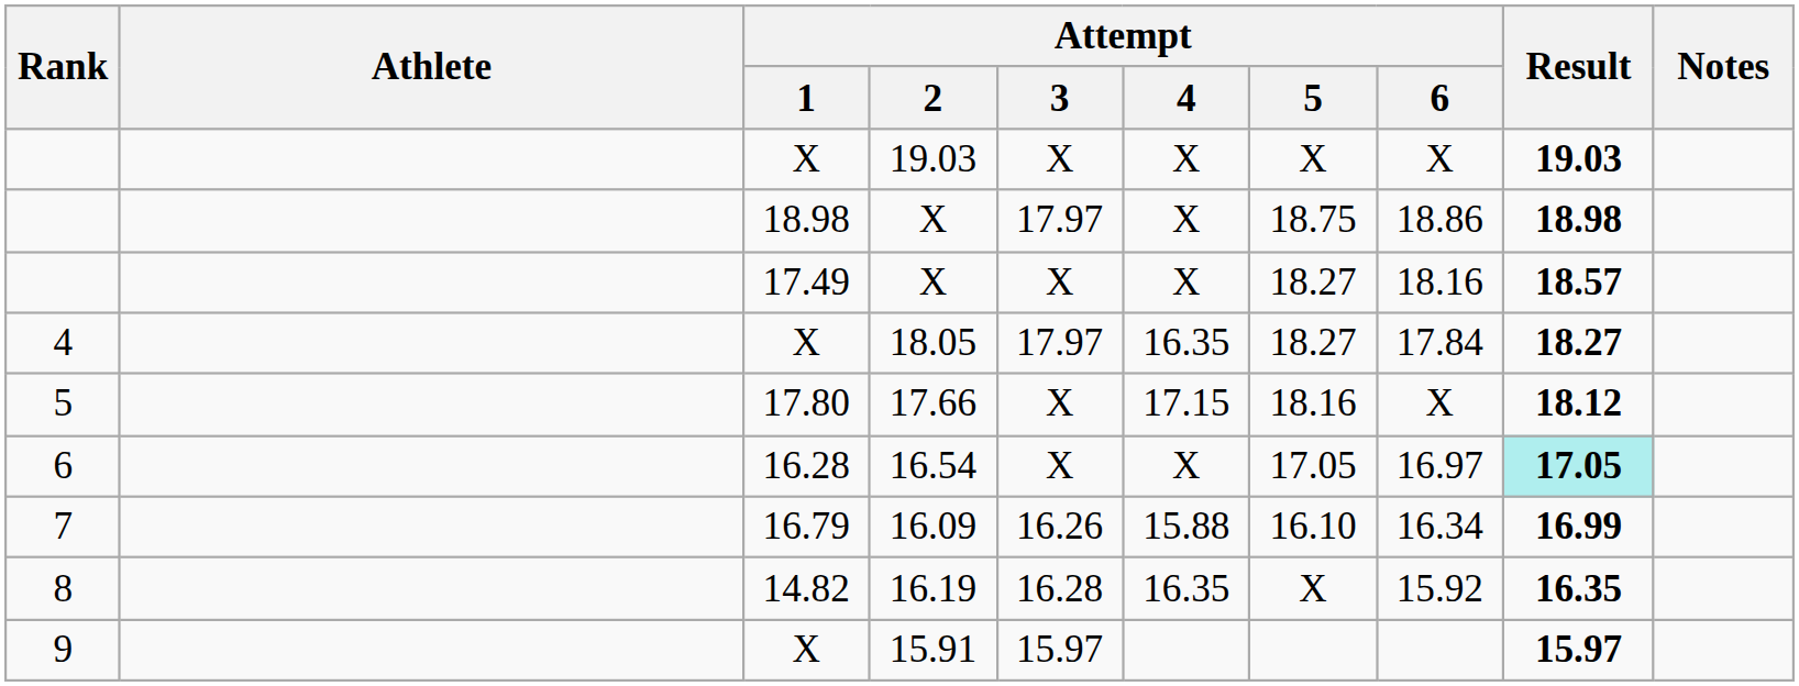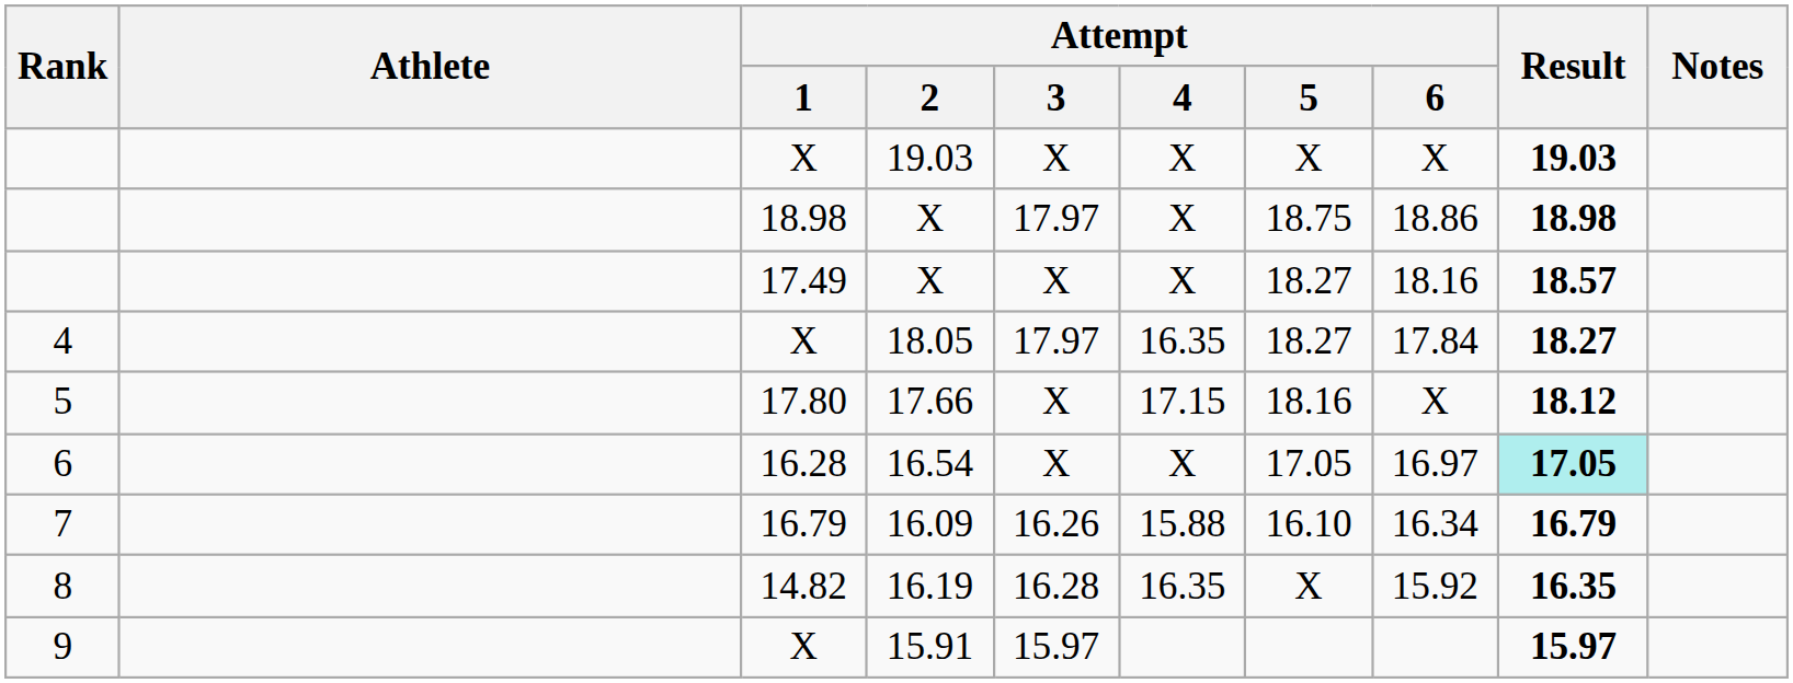 <table class="wikitable" style="text-align:center">
 <tr>
 <th rowspan=2 width=40>Rank</th>
 <th rowspan=2 width=250>Athlete</th>
 <th colspan=6>Attempt</th>
 <th rowspan=2 width=55>Result</th>
 <th rowspan=2 width=50>Notes</th>
 </tr>
 <tr>
 <th width=45>1</th>
 <th width=45>2</th>
 <th width=45>3</th>
 <th width=45>4</th>
 <th width=45>5</th>
 <th width=45>6</th>
 </tr>
 <tr>
 <td></td>
 <td align=left></td>
 <td>X</td>
 <td>19.03</td>
 <td>X</td>
 <td>X</td>
 <td>X</td>
 <td>X</td>
 <td><strong>19.03</strong></td>
 <td></td>
 </tr>
 <tr>
 <td></td>
 <td align=left></td>
 <td>18.98</td>
 <td>X</td>
 <td>17.97</td>
 <td>X</td>
 <td>18.75</td>
 <td>18.86</td>
 <td><strong>18.98</strong></td>
 <td></td>
 </tr>
 <tr>
 <td></td>
 <td align=left></td>
 <td>17.49</td>
 <td>X</td>
 <td>X</td>
 <td>X</td>
 <td>18.27</td>
 <td>18.16</td>
 <td><strong>18.57</strong></td>
 <td></td>
 </tr>
 <tr>
 <td>4</td>
 <td align=left></td>
 <td>X</td>
 <td>18.05</td>
 <td>17.97</td>
 <td>16.35</td>
 <td>18.27</td>
 <td>17.84</td>
 <td><strong>18.27</strong></td>
 <td></td>
 </tr>
 <tr>
 <td>5</td>
 <td align=left></td>
 <td>17.80</td>
 <td>17.66</td>
 <td>X</td>
 <td>17.15</td>
 <td>18.16</td>
 <td>X</td>
 <td><strong>18.12</strong></td>
 <td></td>
 </tr>
 <tr>
 <td>6</td>
 <td align=left></td>
 <td>16.28</td>
 <td>16.54</td>
 <td>X</td>
 <td>X</td>
 <td>17.05</td>
 <td>16.97</td>
 <td style="background: paleturquoise;"><strong>17.05</strong></td>
 <td></td>
 </tr>
 <tr>
 <td>7</td>
 <td align=left></td>
 <td>16.79</td>
 <td>16.09</td>
 <td>16.26</td>
 <td>15.88</td>
 <td>16.10</td>
 <td>16.34</td>
-<td><strong>16.99</strong></td>
+<td><strong>16.79</strong></td>
 <td></td>
 </tr>
 <tr>
 <td>8</td>
 <td align=left></td>
 <td>14.82</td>
 <td>16.19</td>
 <td>16.28</td>
 <td>16.35</td>
 <td>X</td>
 <td>15.92</td>
 <td><strong>16.35</strong></td>
 <td></td>
 </tr>
 <tr>
 <td>9</td>
 <td align=left></td>
 <td>X</td>
 <td>15.91</td>
 <td>15.97</td>
 <td></td>
 <td></td>
 <td></td>
 <td><strong>15.97</strong></td>
 <td></td>
 </tr>
 </table>
